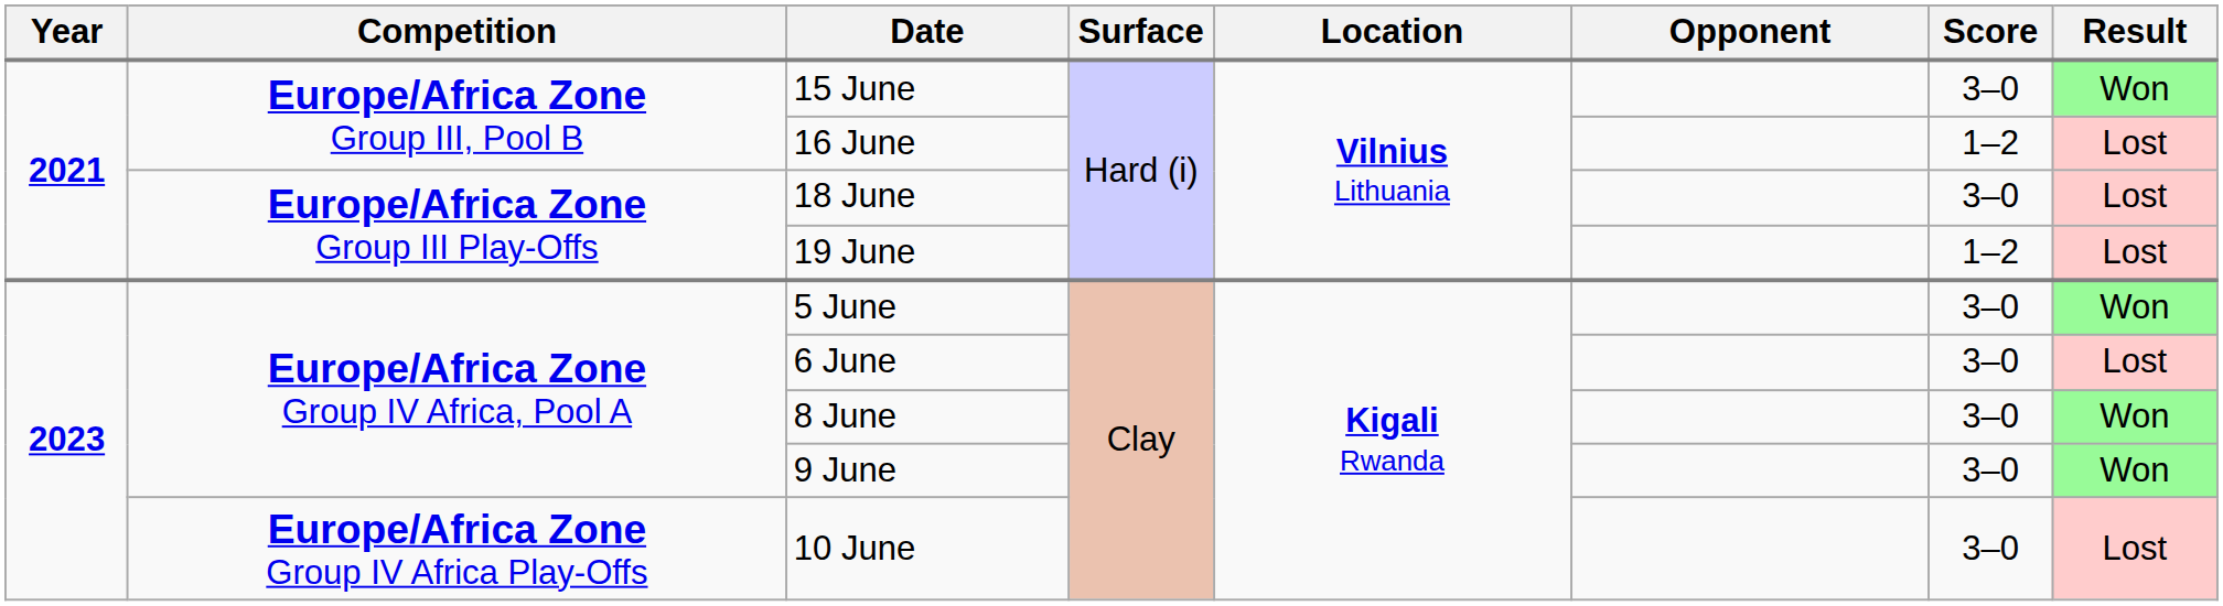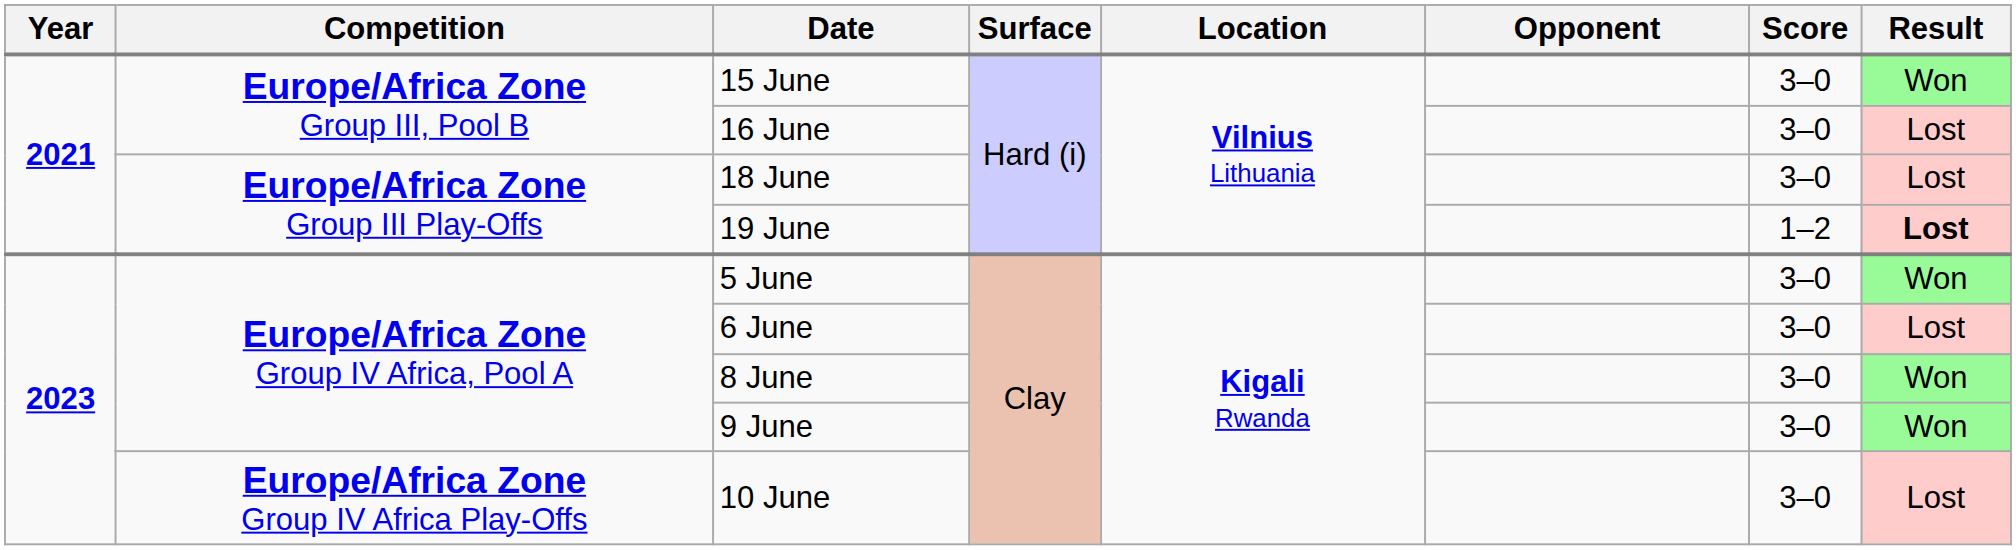 <table class="wikitable">
 <tr>
 <th style="width:50px;">Year</th>
 <th style="width:300px;">Competition</th>
 <th style="width:125px;">Date</th>
 <th style="width:60px;">Surface</th>
 <th style="width:160px;">Location</th>
 <th style="width:160px;">Opponent</th>
 <th style="width:50px;">Score</th>
 <th style="width:70px;">Result</th>
 </tr>
 <tr style="border-top:2px solid gray;">
 <td align="center" rowspan="4"><strong><a href='#'>2021</a></strong></td>
 <td align="center" rowspan="2"><big><strong><a href='#'>Europe/Africa Zone</a></strong></big><br><a href='#'>Group III, Pool B</a></td>
 <td>15 June</td>
 <td rowspan="4" style="background:#ccccff; text-align:center;">Hard (i)</td>
 <td align="center" rowspan="4"><strong><a href='#'>Vilnius</a></strong><br><small> <a href='#'>Lithuania</a></small></td>
 <td></td>
 <td align="center">3–0</td>
 <td align="center" bgcolor="#98FB98">Won</td>
 </tr>
 <tr>
 <td>16 June</td>
 <td></td>
-<td align="center">1–2</td>
+<td align="center">3–0</td>
 <td align="center" bgcolor="#ffcccc">Lost</td>
 </tr>
 <tr>
 <td align="center" rowspan="2"><big><strong><a href='#'>Europe/Africa Zone</a></strong></big><br><a href='#'>Group III Play-Offs</a></td>
 <td>18 June</td>
 <td></td>
 <td align="center">3–0</td>
 <td align="center" bgcolor="#ffcccc">Lost</td>
 </tr>
 <tr>
 <td>19 June</td>
 <td></td>
 <td align="center">1–2</td>
-<td align="center" bgcolor="#ffcccc">Lost</td>
+<td align="center" bgcolor="#ffcccc"><strong>Lost</strong></td>
 </tr>
 <tr style="border-top:2px solid gray;">
 <td align="center" rowspan="5"><strong><a href='#'>2023</a></strong></td>
 <td align="center" rowspan="4"><big><strong><a href='#'>Europe/Africa Zone</a></strong></big><br><a href='#'>Group IV Africa, Pool A</a></td>
 <td>5 June</td>
 <td rowspan="5" style="background:#ebc2af; text-align:center;">Clay</td>
 <td align="center" rowspan="5"><strong><a href='#'>Kigali</a></strong><br><small> <a href='#'>Rwanda</a></small></td>
 <td></td>
 <td align="center">3–0</td>
 <td align="center" bgcolor="#98FB98">Won</td>
 </tr>
 <tr>
 <td>6 June</td>
 <td></td>
 <td align="center">3–0</td>
 <td align="center" bgcolor="#ffcccc">Lost</td>
 </tr>
 <tr>
 <td>8 June</td>
 <td></td>
 <td align="center">3–0</td>
 <td align="center" bgcolor="#98FB98">Won</td>
 </tr>
 <tr>
 <td>9 June</td>
 <td></td>
 <td align="center">3–0</td>
 <td align="center" bgcolor="#98FB98">Won</td>
 </tr>
 <tr>
 <td align="center" rowspan="1"><big><strong><a href='#'>Europe/Africa Zone</a></strong></big><br><a href='#'>Group IV Africa Play-Offs</a></td>
 <td>10 June</td>
 <td></td>
 <td align="center">3–0</td>
 <td align="center" bgcolor="#ffcccc">Lost</td>
 </tr>
 </table>
